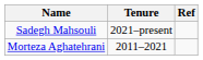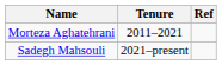 <table class="wikitable" style="text-align:center; font-size:100%; line-height:16px;">
 <tr>
 <th>Name</th>
 <th>Tenure</th>
 <th>Ref</th>
 </tr>
 <tr>
+<td><a href='#'>Morteza Aghatehrani</a></td>
+<td>2011–2021</td>
+<td></td>
+</tr>
+<tr>
 <td><a href='#'>Sadegh Mahsouli</a></td>
 <td>2021–present</td>
 <td></td>
 </tr>
-<tr>
-<td><a href='#'>Morteza Aghatehrani</a></td>
-<td>2011–2021</td>
-<td></td>
-</tr>
 </table>
